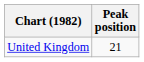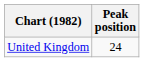 <table class="wikitable sortable">
 <tr>
 <th>Chart (1982)</th>
 <th>Peak<br>position</th>
 </tr>
 <tr>
 <td style="text-align:center;"><a href='#'>United Kingdom</a></td>
-<td style="text-align:center;">21</td>
+<td style="text-align:center;">24</td>
 </tr>
 </table>
